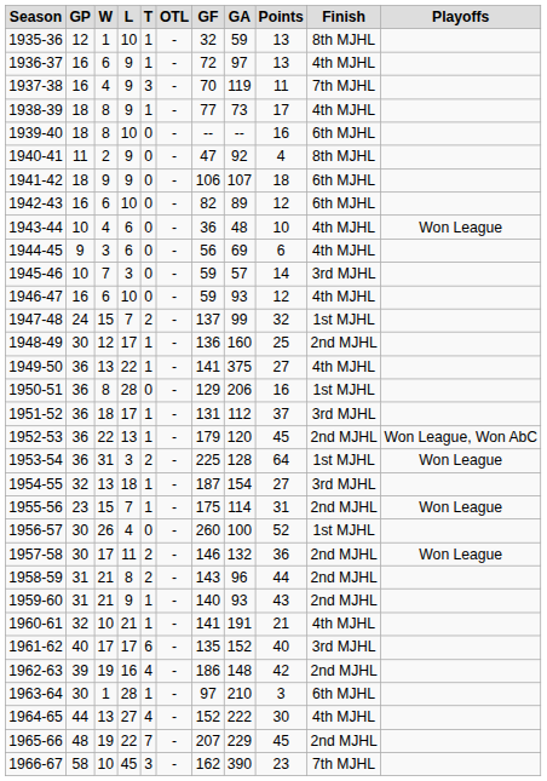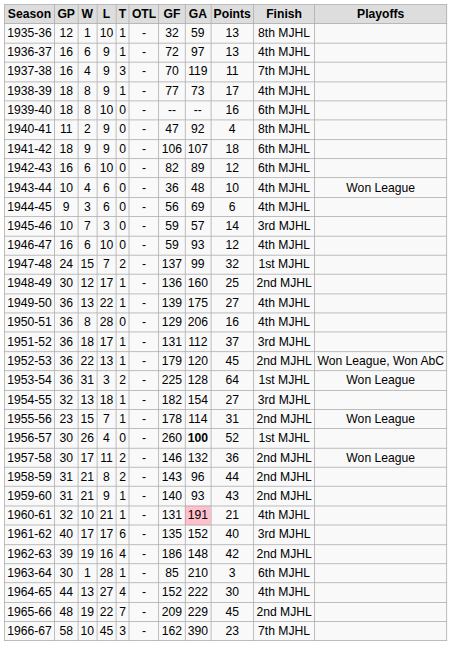 <table class="wikitable">
 <tr align="center"  bgcolor="#dddddd">
 <td><strong>Season</strong></td>
 <td><strong>GP </strong></td>
 <td><strong> W </strong></td>
 <td><strong> L </strong></td>
 <td><strong> T </strong></td>
 <td><strong>OTL</strong></td>
 <td><strong>GF </strong></td>
 <td><strong>GA </strong></td>
 <td><strong>Points</strong></td>
 <td><strong>Finish</strong></td>
 <td><strong>Playoffs</strong></td>
 </tr>
 <tr align="center">
 <td>1935-36</td>
 <td>12</td>
 <td>1</td>
 <td>10</td>
 <td>1</td>
 <td>-</td>
 <td>32</td>
 <td>59</td>
 <td>13</td>
 <td>8th MJHL</td>
 <td></td>
 </tr>
 <tr align="center">
 <td>1936-37</td>
 <td>16</td>
 <td>6</td>
 <td>9</td>
 <td>1</td>
 <td>-</td>
 <td>72</td>
 <td>97</td>
 <td>13</td>
 <td>4th MJHL</td>
 <td></td>
 </tr>
 <tr align="center">
 <td>1937-38</td>
 <td>16</td>
 <td>4</td>
 <td>9</td>
 <td>3</td>
 <td>-</td>
 <td>70</td>
 <td>119</td>
 <td>11</td>
 <td>7th MJHL</td>
 <td></td>
 </tr>
 <tr align="center">
 <td>1938-39</td>
 <td>18</td>
 <td>8</td>
 <td>9</td>
 <td>1</td>
 <td>-</td>
 <td>77</td>
 <td>73</td>
 <td>17</td>
 <td>4th MJHL</td>
 <td></td>
 </tr>
 <tr align="center">
 <td>1939-40</td>
 <td>18</td>
 <td>8</td>
 <td>10</td>
 <td>0</td>
 <td>-</td>
 <td>--</td>
 <td>--</td>
 <td>16</td>
 <td>6th MJHL</td>
 <td></td>
 </tr>
 <tr align="center">
 <td>1940-41</td>
 <td>11</td>
 <td>2</td>
 <td>9</td>
 <td>0</td>
 <td>-</td>
 <td>47</td>
 <td>92</td>
 <td>4</td>
 <td>8th MJHL</td>
 <td></td>
 </tr>
 <tr align="center">
 <td>1941-42</td>
 <td>18</td>
 <td>9</td>
 <td>9</td>
 <td>0</td>
 <td>-</td>
 <td>106</td>
 <td>107</td>
 <td>18</td>
 <td>6th MJHL</td>
 <td></td>
 </tr>
 <tr align="center">
 <td>1942-43</td>
 <td>16</td>
 <td>6</td>
 <td>10</td>
 <td>0</td>
 <td>-</td>
 <td>82</td>
 <td>89</td>
 <td>12</td>
 <td>6th MJHL</td>
 <td></td>
 </tr>
 <tr align="center">
 <td>1943-44</td>
 <td>10</td>
 <td>4</td>
 <td>6</td>
 <td>0</td>
 <td>-</td>
 <td>36</td>
 <td>48</td>
 <td>10</td>
 <td>4th MJHL</td>
 <td>Won League</td>
 </tr>
 <tr align="center">
 <td>1944-45</td>
 <td>9</td>
 <td>3</td>
 <td>6</td>
 <td>0</td>
 <td>-</td>
 <td>56</td>
 <td>69</td>
 <td>6</td>
 <td>4th MJHL</td>
 <td></td>
 </tr>
 <tr align="center">
 <td>1945-46</td>
 <td>10</td>
 <td>7</td>
 <td>3</td>
 <td>0</td>
 <td>-</td>
 <td>59</td>
 <td>57</td>
 <td>14</td>
 <td>3rd MJHL</td>
 <td></td>
 </tr>
 <tr align="center">
 <td>1946-47</td>
 <td>16</td>
 <td>6</td>
 <td>10</td>
 <td>0</td>
 <td>-</td>
 <td>59</td>
 <td>93</td>
 <td>12</td>
 <td>4th MJHL</td>
 <td></td>
 </tr>
 <tr align="center">
 <td>1947-48</td>
 <td>24</td>
 <td>15</td>
 <td>7</td>
 <td>2</td>
 <td>-</td>
 <td>137</td>
 <td>99</td>
 <td>32</td>
 <td>1st MJHL</td>
 <td></td>
 </tr>
 <tr align="center">
 <td>1948-49</td>
 <td>30</td>
 <td>12</td>
 <td>17</td>
 <td>1</td>
 <td>-</td>
 <td>136</td>
 <td>160</td>
 <td>25</td>
 <td>2nd MJHL</td>
 <td></td>
 </tr>
 <tr align="center">
 <td>1949-50</td>
 <td>36</td>
 <td>13</td>
 <td>22</td>
 <td>1</td>
 <td>-</td>
-<td>141</td>
-<td>375</td>
+<td>139</td>
+<td>175</td>
 <td>27</td>
 <td>4th MJHL</td>
 <td></td>
 </tr>
 <tr align="center">
 <td>1950-51</td>
 <td>36</td>
 <td>8</td>
 <td>28</td>
 <td>0</td>
 <td>-</td>
 <td>129</td>
 <td>206</td>
 <td>16</td>
-<td>1st MJHL</td>
+<td>4th MJHL</td>
 <td></td>
 </tr>
 <tr align="center">
 <td>1951-52</td>
 <td>36</td>
 <td>18</td>
 <td>17</td>
 <td>1</td>
 <td>-</td>
 <td>131</td>
 <td>112</td>
 <td>37</td>
 <td>3rd MJHL</td>
 <td></td>
 </tr>
 <tr align="center">
 <td>1952-53</td>
 <td>36</td>
 <td>22</td>
 <td>13</td>
 <td>1</td>
 <td>-</td>
 <td>179</td>
 <td>120</td>
 <td>45</td>
 <td>2nd MJHL</td>
 <td>Won League, Won AbC</td>
 </tr>
 <tr align="center">
 <td>1953-54</td>
 <td>36</td>
 <td>31</td>
 <td>3</td>
 <td>2</td>
 <td>-</td>
 <td>225</td>
 <td>128</td>
 <td>64</td>
 <td>1st MJHL</td>
 <td>Won League</td>
 </tr>
 <tr align="center">
 <td>1954-55</td>
 <td>32</td>
 <td>13</td>
 <td>18</td>
 <td>1</td>
 <td>-</td>
-<td>187</td>
+<td>182</td>
 <td>154</td>
 <td>27</td>
 <td>3rd MJHL</td>
 <td></td>
 </tr>
 <tr align="center">
 <td>1955-56</td>
 <td>23</td>
 <td>15</td>
 <td>7</td>
 <td>1</td>
 <td>-</td>
-<td>175</td>
+<td>178</td>
 <td>114</td>
 <td>31</td>
 <td>2nd MJHL</td>
 <td>Won League</td>
 </tr>
 <tr align="center">
 <td>1956-57</td>
 <td>30</td>
 <td>26</td>
 <td>4</td>
 <td>0</td>
 <td>-</td>
 <td>260</td>
-<td>100</td>
+<td><strong>100</strong></td>
 <td>52</td>
 <td>1st MJHL</td>
 <td></td>
 </tr>
 <tr align="center">
 <td>1957-58</td>
 <td>30</td>
 <td>17</td>
 <td>11</td>
 <td>2</td>
 <td>-</td>
 <td>146</td>
 <td>132</td>
 <td>36</td>
 <td>2nd MJHL</td>
 <td>Won League</td>
 </tr>
 <tr align="center">
 <td>1958-59</td>
 <td>31</td>
 <td>21</td>
 <td>8</td>
 <td>2</td>
 <td>-</td>
 <td>143</td>
 <td>96</td>
 <td>44</td>
 <td>2nd MJHL</td>
 <td></td>
 </tr>
 <tr align="center">
 <td>1959-60</td>
 <td>31</td>
 <td>21</td>
 <td>9</td>
 <td>1</td>
 <td>-</td>
 <td>140</td>
 <td>93</td>
 <td>43</td>
 <td>2nd MJHL</td>
 <td></td>
 </tr>
 <tr align="center">
 <td>1960-61</td>
 <td>32</td>
 <td>10</td>
 <td>21</td>
 <td>1</td>
 <td>-</td>
-<td>141</td>
-<td>191</td>
+<td>131</td>
+<td style="background: pink;">191</td>
 <td>21</td>
 <td>4th MJHL</td>
 <td></td>
 </tr>
 <tr align="center">
 <td>1961-62</td>
 <td>40</td>
 <td>17</td>
 <td>17</td>
 <td>6</td>
 <td>-</td>
 <td>135</td>
 <td>152</td>
 <td>40</td>
 <td>3rd MJHL</td>
 <td></td>
 </tr>
 <tr align="center">
 <td>1962-63</td>
 <td>39</td>
 <td>19</td>
 <td>16</td>
 <td>4</td>
 <td>-</td>
 <td>186</td>
 <td>148</td>
 <td>42</td>
 <td>2nd MJHL</td>
 <td></td>
 </tr>
 <tr align="center">
 <td>1963-64</td>
 <td>30</td>
 <td>1</td>
 <td>28</td>
 <td>1</td>
 <td>-</td>
-<td>97</td>
+<td>85</td>
 <td>210</td>
 <td>3</td>
 <td>6th MJHL</td>
 <td></td>
 </tr>
 <tr align="center">
 <td>1964-65</td>
 <td>44</td>
 <td>13</td>
 <td>27</td>
 <td>4</td>
 <td>-</td>
 <td>152</td>
 <td>222</td>
 <td>30</td>
 <td>4th MJHL</td>
 <td></td>
 </tr>
 <tr align="center">
 <td>1965-66</td>
 <td>48</td>
 <td>19</td>
 <td>22</td>
 <td>7</td>
 <td>-</td>
-<td>207</td>
+<td>209</td>
 <td>229</td>
 <td>45</td>
 <td>2nd MJHL</td>
 <td></td>
 </tr>
 <tr align="center">
 <td>1966-67</td>
 <td>58</td>
 <td>10</td>
 <td>45</td>
 <td>3</td>
 <td>-</td>
 <td>162</td>
 <td>390</td>
 <td>23</td>
 <td>7th MJHL</td>
 <td></td>
 </tr>
 </table>
